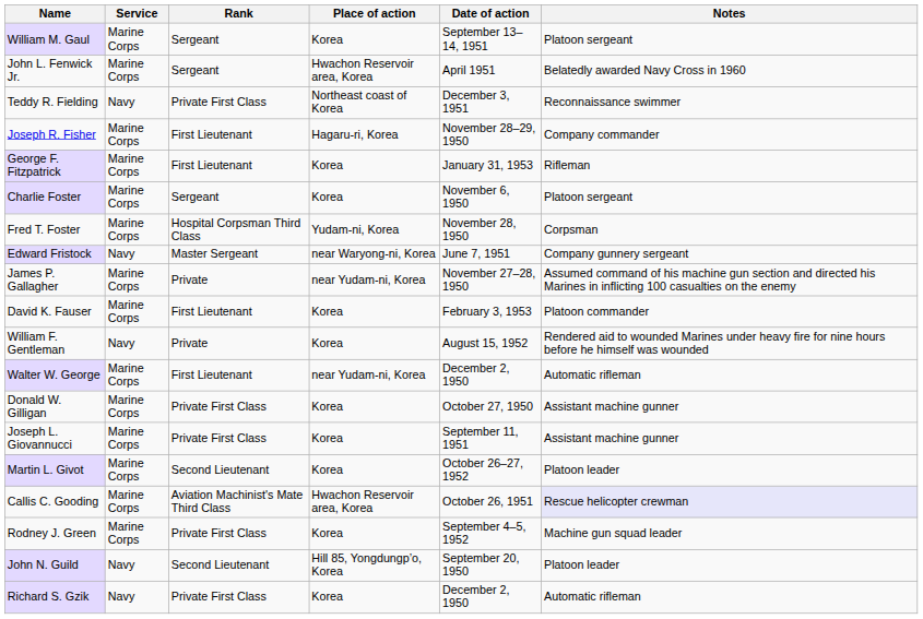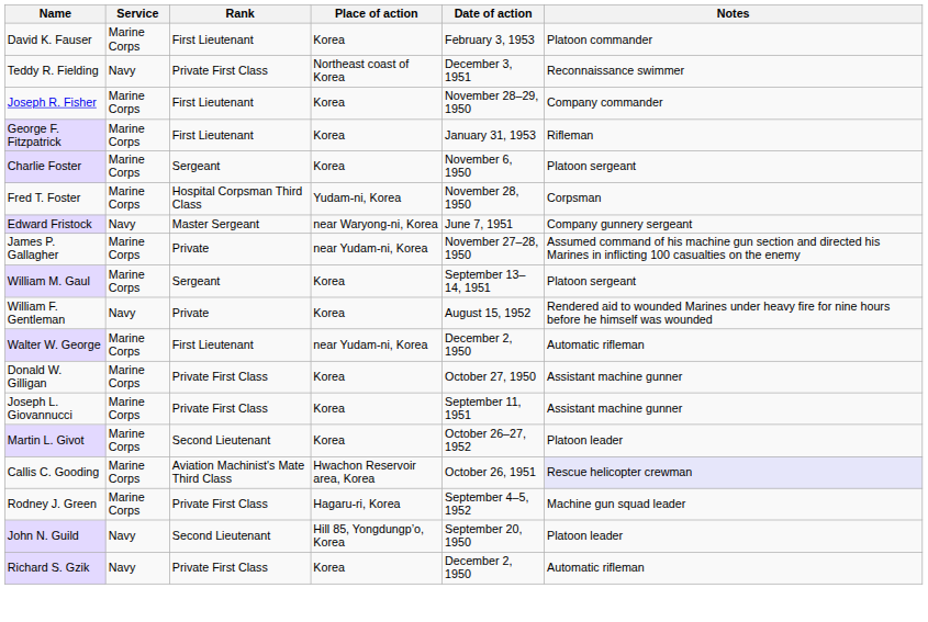 <table class="wikitable sortable">
 <tr>
 <th>Name</th>
 <th>Service</th>
 <th>Rank</th>
 <th>Place of action</th>
 <th>Date of action</th>
 <th>Notes</th>
 </tr>
 <tr>
-<td style="background:#e3d9ff;">William M. Gaul</td>
+<td>David K. Fauser</td>
 <td>Marine Corps</td>
-<td>Sergeant</td>
+<td>First Lieutenant</td>
 <td>Korea</td>
-<td>September 13–14, 1951</td>
-<td>Platoon sergeant</td>
-</tr>
-<tr>
-<td>John L. Fenwick Jr.</td>
-<td>Marine Corps</td>
-<td>Sergeant</td>
-<td>Hwachon Reservoir area, Korea</td>
-<td>April 1951</td>
-<td>Belatedly awarded Navy Cross in 1960</td>
+<td>February 3, 1953</td>
+<td>Platoon commander</td>
 </tr>
 <tr>
 <td>Teddy R. Fielding</td>
 <td>Navy</td>
 <td>Private First Class</td>
 <td>Northeast coast of Korea</td>
 <td>December 3, 1951</td>
 <td>Reconnaissance swimmer</td>
 </tr>
 <tr>
 <td><a href='#'>Joseph R. Fisher</a></td>
 <td>Marine Corps</td>
 <td>First Lieutenant</td>
-<td>Hagaru-ri, Korea</td>
+<td>Korea</td>
 <td>November 28–29, 1950</td>
 <td>Company commander</td>
 </tr>
 <tr>
 <td style="background:#e3d9ff;">George F. Fitzpatrick</td>
 <td>Marine Corps</td>
 <td>First Lieutenant</td>
 <td>Korea</td>
 <td>January 31, 1953</td>
 <td>Rifleman</td>
 </tr>
 <tr>
 <td style="background:#e3d9ff;">Charlie Foster</td>
 <td>Marine Corps</td>
 <td>Sergeant</td>
 <td>Korea</td>
 <td>November 6, 1950</td>
 <td>Platoon sergeant</td>
 </tr>
 <tr>
 <td>Fred T. Foster</td>
 <td>Marine Corps</td>
 <td>Hospital Corpsman Third Class</td>
 <td>Yudam-ni, Korea</td>
 <td>November 28, 1950</td>
 <td>Corpsman</td>
 </tr>
 <tr>
 <td style="background:#e3d9ff;">Edward Fristock</td>
 <td>Navy</td>
 <td>Master Sergeant</td>
 <td>near Waryong-ni, Korea</td>
 <td>June 7, 1951</td>
 <td>Company gunnery sergeant</td>
 </tr>
 <tr>
 <td>James P. Gallagher</td>
 <td>Marine Corps</td>
 <td>Private</td>
 <td>near Yudam-ni, Korea</td>
 <td>November 27–28, 1950</td>
 <td>Assumed command of his machine gun section and directed his Marines in inflicting 100 casualties on the enemy</td>
 </tr>
 <tr>
-<td>David K. Fauser</td>
+<td style="background:#e3d9ff;">William M. Gaul</td>
 <td>Marine Corps</td>
-<td>First Lieutenant</td>
+<td>Sergeant</td>
 <td>Korea</td>
-<td>February 3, 1953</td>
-<td>Platoon commander</td>
+<td>September 13–14, 1951</td>
+<td>Platoon sergeant</td>
 </tr>
 <tr>
 <td>William F. Gentleman</td>
 <td>Navy</td>
 <td>Private</td>
 <td>Korea</td>
 <td>August 15, 1952</td>
 <td>Rendered aid to wounded Marines under heavy fire for nine hours before he himself was wounded</td>
 </tr>
 <tr>
 <td style="background:#e3d9ff;">Walter W. George</td>
 <td>Marine Corps</td>
 <td>First Lieutenant</td>
 <td>near Yudam-ni, Korea</td>
 <td>December 2, 1950</td>
 <td>Automatic rifleman</td>
 </tr>
 <tr>
 <td>Donald W. Gilligan</td>
 <td>Marine Corps</td>
 <td>Private First Class</td>
 <td>Korea</td>
 <td>October 27, 1950</td>
 <td>Assistant machine gunner</td>
 </tr>
 <tr>
 <td>Joseph L. Giovannucci</td>
 <td>Marine Corps</td>
 <td>Private First Class</td>
 <td>Korea</td>
 <td>September 11, 1951</td>
 <td>Assistant machine gunner</td>
 </tr>
 <tr>
 <td style="background:#e3d9ff;">Martin L. Givot</td>
 <td>Marine Corps</td>
 <td>Second Lieutenant</td>
 <td>Korea</td>
 <td>October  26–27, 1952</td>
 <td>Platoon leader</td>
 </tr>
 <tr>
 <td>Callis C. Gooding</td>
 <td>Marine Corps</td>
 <td>Aviation Machinist's Mate Third Class</td>
 <td>Hwachon Reservoir area, Korea</td>
 <td>October 26, 1951</td>
 <td style="background: lavender;">Rescue helicopter crewman</td>
 </tr>
 <tr>
 <td>Rodney J. Green</td>
 <td>Marine Corps</td>
 <td>Private First Class</td>
-<td>Korea</td>
+<td>Hagaru-ri, Korea</td>
 <td>September 4–5, 1952</td>
 <td>Machine gun squad leader</td>
 </tr>
 <tr>
 <td style="background:#e3d9ff;">John N. Guild</td>
 <td>Navy</td>
 <td>Second Lieutenant</td>
 <td>Hill 85, Yongdungp’o, Korea</td>
 <td>September 20, 1950</td>
 <td>Platoon leader</td>
 </tr>
 <tr>
 <td style="background:#e3d9ff;">Richard S. Gzik</td>
 <td>Navy</td>
 <td>Private First Class</td>
 <td>Korea</td>
 <td>December 2, 1950</td>
 <td>Automatic rifleman</td>
 </tr>
 </table>
